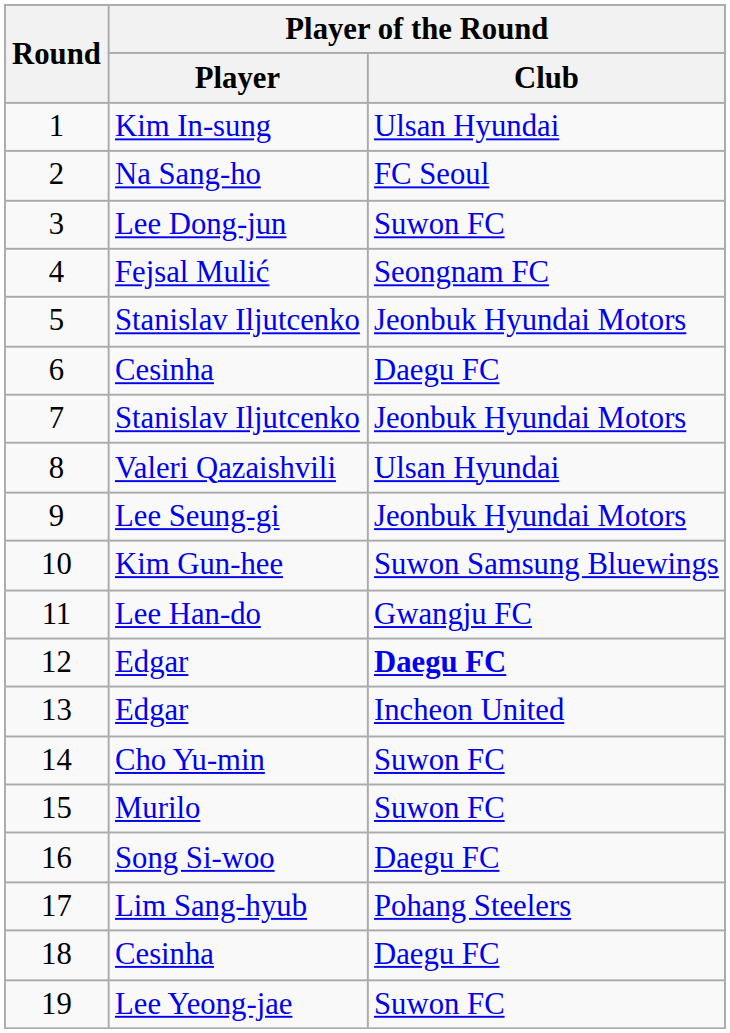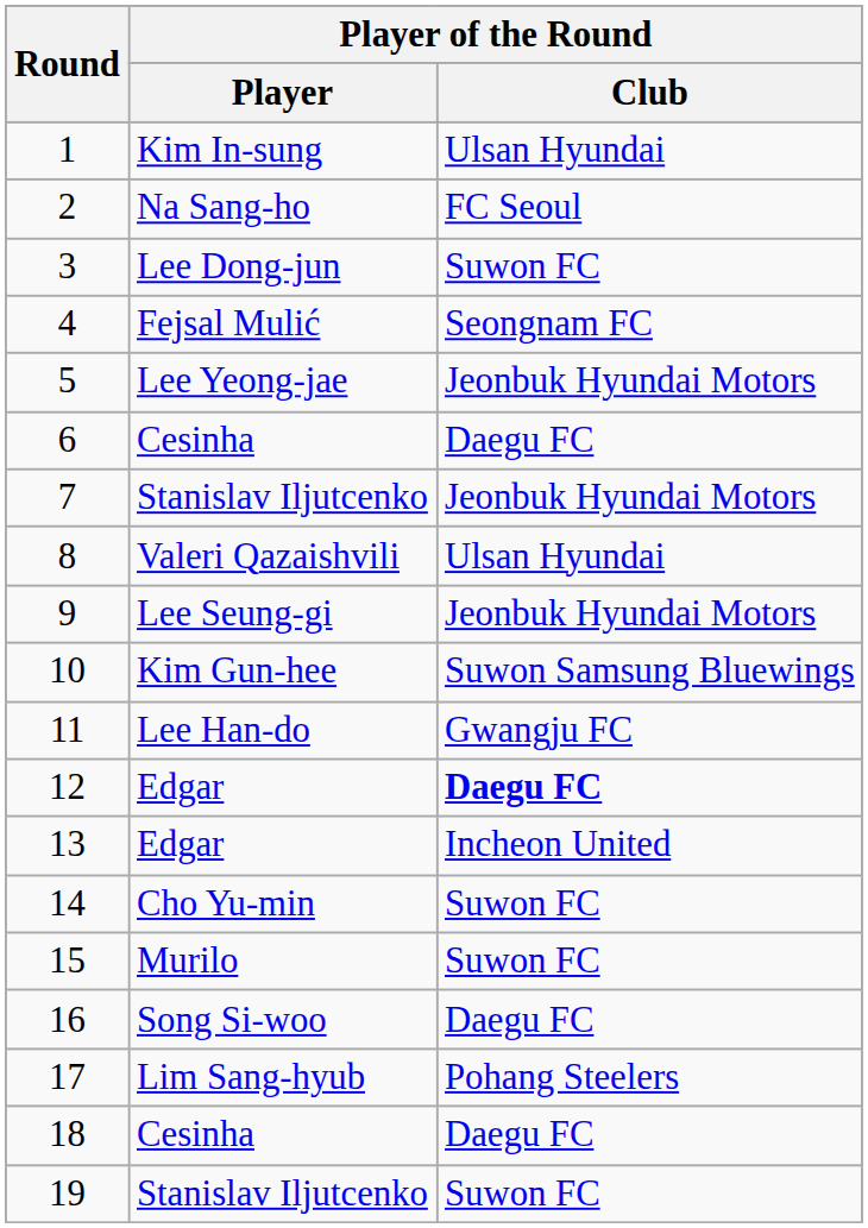 <table class="wikitable">
 <tr>
 <th rowspan="2">Round</th>
 <th colspan="2">Player of the Round</th>
 </tr>
 <tr>
 <th>Player</th>
 <th>Club</th>
 </tr>
 <tr>
 <td align=center>1</td>
 <td> <a href='#'>Kim In-sung</a></td>
 <td><a href='#'>Ulsan Hyundai</a></td>
 </tr>
 <tr>
 <td align=center>2</td>
 <td> <a href='#'>Na Sang-ho</a></td>
 <td><a href='#'>FC Seoul</a></td>
 </tr>
 <tr>
 <td align=center>3</td>
 <td> <a href='#'>Lee Dong-jun</a></td>
 <td><a href='#'>Suwon FC</a></td>
 </tr>
 <tr>
 <td align=center>4</td>
 <td> <a href='#'>Fejsal Mulić</a></td>
 <td><a href='#'>Seongnam FC</a></td>
 </tr>
 <tr>
 <td align=center>5</td>
-<td> <a href='#'>Stanislav Iljutcenko</a></td>
+<td> <a href='#'>Lee Yeong-jae</a></td>
 <td><a href='#'>Jeonbuk Hyundai Motors</a></td>
 </tr>
 <tr>
 <td align=center>6</td>
 <td> <a href='#'>Cesinha</a></td>
 <td><a href='#'>Daegu FC</a></td>
 </tr>
 <tr>
 <td align=center>7</td>
 <td> <a href='#'>Stanislav Iljutcenko</a></td>
 <td><a href='#'>Jeonbuk Hyundai Motors</a></td>
 </tr>
 <tr>
 <td align=center>8</td>
 <td> <a href='#'>Valeri Qazaishvili</a></td>
 <td><a href='#'>Ulsan Hyundai</a></td>
 </tr>
 <tr>
 <td align=center>9</td>
 <td> <a href='#'>Lee Seung-gi</a></td>
 <td><a href='#'>Jeonbuk Hyundai Motors</a></td>
 </tr>
 <tr>
 <td align=center>10</td>
 <td> <a href='#'>Kim Gun-hee</a></td>
 <td><a href='#'>Suwon Samsung Bluewings</a></td>
 </tr>
 <tr>
 <td align=center>11</td>
 <td> <a href='#'>Lee Han-do</a></td>
 <td><a href='#'>Gwangju FC</a></td>
 </tr>
 <tr>
 <td align=center>12</td>
 <td> <a href='#'>Edgar</a></td>
 <td><strong><a href='#'>Daegu FC</a></strong></td>
 </tr>
 <tr>
 <td align=center>13</td>
 <td> <a href='#'>Edgar</a></td>
 <td><a href='#'>Incheon United</a></td>
 </tr>
 <tr>
 <td align=center>14</td>
 <td> <a href='#'>Cho Yu-min</a></td>
 <td><a href='#'>Suwon FC</a></td>
 </tr>
 <tr>
 <td align=center>15</td>
 <td> <a href='#'>Murilo</a></td>
 <td><a href='#'>Suwon FC</a></td>
 </tr>
 <tr>
 <td align=center>16</td>
 <td> <a href='#'>Song Si-woo</a></td>
 <td><a href='#'>Daegu FC</a></td>
 </tr>
 <tr>
 <td align=center>17</td>
 <td> <a href='#'>Lim Sang-hyub</a></td>
 <td><a href='#'>Pohang Steelers</a></td>
 </tr>
 <tr>
 <td align=center>18</td>
 <td> <a href='#'>Cesinha</a></td>
 <td><a href='#'>Daegu FC</a></td>
 </tr>
 <tr>
 <td align=center>19</td>
-<td> <a href='#'>Lee Yeong-jae</a></td>
+<td> <a href='#'>Stanislav Iljutcenko</a></td>
 <td><a href='#'>Suwon FC</a></td>
 </tr>
 </table>
